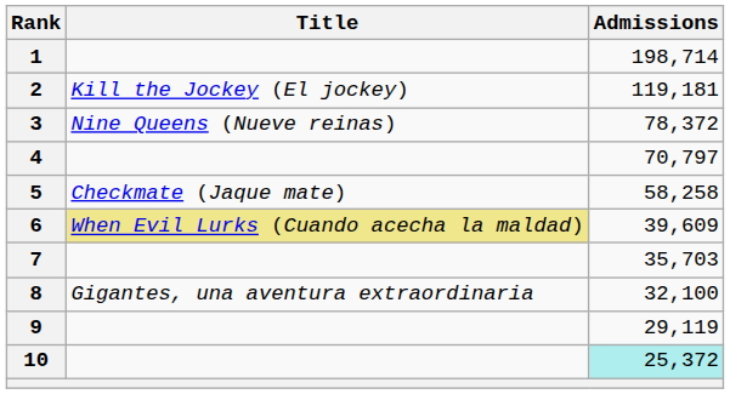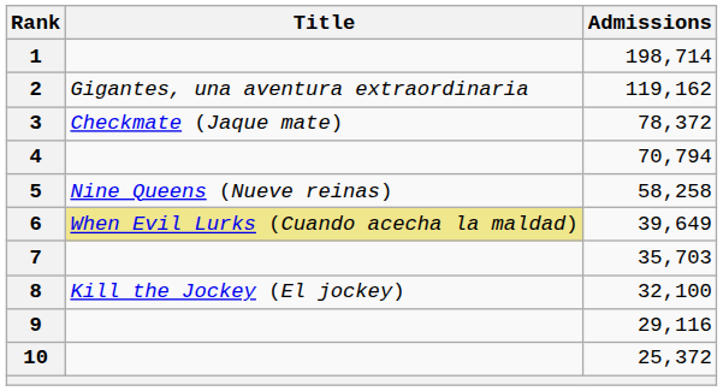 <table class="wikitable" style="margin:1em auto;">
 <tr>
 <th>Rank</th>
 <th>Title</th>
 <th> Admissions</th>
 </tr>
 <tr>
 <th align = "center">1</th>
 <td><em></em> <br></td>
 <td align = "right">198,714</td>
 </tr>
 <tr>
 <th align = "center">2</th>
-<td><em><a href='#'>Kill the Jockey</a></em> (<em>El jockey</em>)<br></td>
-<td align = "right">119,181</td>
+<td><em>Gigantes, una aventura extraordinaria</em><br></td>
+<td align = "right">119,162</td>
 </tr>
 <tr>
 <th align = "center">3</th>
-<td><em><a href='#'>Nine Queens</a></em> (<em>Nueve reinas</em>) <br></td>
+<td><em><a href='#'>Checkmate</a></em> (<em>Jaque mate</em>)<br></td>
 <td align = "right">78,372</td>
 </tr>
 <tr>
 <th align = "center">4</th>
 <td><em></em><br></td>
-<td align = "right">70,797</td>
+<td align = "right">70,794</td>
 </tr>
 <tr>
 <th align = "center">5</th>
-<td><em><a href='#'>Checkmate</a></em> (<em>Jaque mate</em>)<br></td>
+<td><em><a href='#'>Nine Queens</a></em> (<em>Nueve reinas</em>) <br></td>
 <td align = "right">58,258</td>
 </tr>
 <tr>
 <th align = "center">6</th>
 <td style="background: khaki;"><em><a href='#'>When Evil Lurks</a></em> (<em>Cuando acecha la maldad</em>) <br></td>
-<td align = "right">39,609</td>
+<td align = "right">39,649</td>
 </tr>
 <tr>
 <th align = "center">7</th>
 <td><em></em><br></td>
 <td align = "right">35,703</td>
 </tr>
 <tr>
 <th align = "center">8</th>
-<td><em>Gigantes, una aventura extraordinaria</em><br></td>
+<td><em><a href='#'>Kill the Jockey</a></em> (<em>El jockey</em>)<br></td>
 <td align = "right">32,100</td>
 </tr>
 <tr>
 <th align = "center">9</th>
 <td><em></em><br></td>
-<td align = "right">29,119</td>
+<td align = "right">29,116</td>
 </tr>
 <tr>
 <th align = "center">10</th>
 <td><em></em> <br></td>
-<td align = "right" style="background: paleturquoise;">25,372</td>
+<td align = "right">25,372</td>
 </tr>
 <tr>
 <th align = "center" colspan = "4"></th>
 </tr>
 </table>
